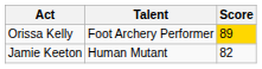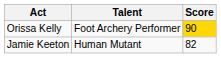 <table class="wikitable">
 <tr>
 <th>Act</th>
 <th>Talent</th>
 <th>Score</th>
 </tr>
 <tr>
 <td>Orissa Kelly</td>
 <td>Foot Archery Performer</td>
-<td style="background:gold;">89</td>
+<td style="background:gold;">90</td>
 </tr>
 <tr>
 <td>Jamie Keeton</td>
 <td>Human Mutant</td>
 <td>82</td>
 </tr>
 </table>
